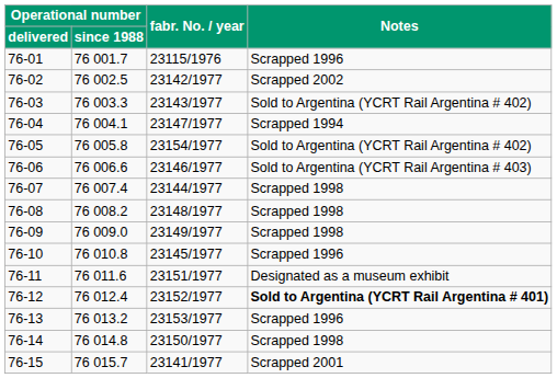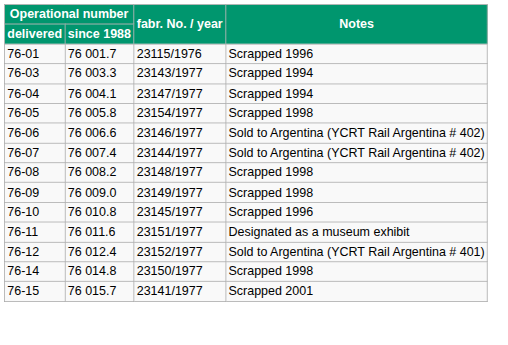 <table class = "wikitable" style = text-align: center>
 <tr>
 <th style = "color:white; background:#00966E" colspan = "2">Operational number</th>
 <th style = "color:white; background:#00966E" rowspan = "2">fabr. No. / year</th>
 <th style = "color:white; background:#00966E" rowspan = "2">Notes</th>
 </tr>
 <tr>
 <th style = "color:white; background:#00966E">delivered</th>
 <th style = "color:white; background:#00966E">since 1988</th>
 </tr>
 <tr>
 <td>76-01</td>
 <td>76 001.7</td>
 <td>23115/1976</td>
 <td>Scrapped 1996</td>
 </tr>
 <tr>
-<td>76-02</td>
-<td>76 002.5</td>
-<td>23142/1977</td>
-<td>Scrapped 2002</td>
-</tr>
-<tr>
 <td>76-03</td>
 <td>76 003.3</td>
 <td>23143/1977</td>
-<td>Sold to Argentina (YCRT Rail Argentina # 402)</td>
+<td>Scrapped 1994</td>
 </tr>
 <tr>
 <td>76-04</td>
 <td>76 004.1</td>
 <td>23147/1977</td>
 <td>Scrapped 1994</td>
 </tr>
 <tr>
 <td>76-05</td>
 <td>76 005.8</td>
 <td>23154/1977</td>
-<td>Sold to Argentina (YCRT Rail Argentina # 402)</td>
+<td>Scrapped 1998</td>
 </tr>
 <tr>
 <td>76-06</td>
 <td>76 006.6</td>
 <td>23146/1977</td>
-<td>Sold to Argentina (YCRT Rail Argentina # 403)</td>
+<td>Sold to Argentina (YCRT Rail Argentina # 402)</td>
 </tr>
 <tr>
 <td>76-07</td>
 <td>76 007.4</td>
 <td>23144/1977</td>
-<td>Scrapped 1998</td>
+<td>Sold to Argentina (YCRT Rail Argentina # 402)</td>
 </tr>
 <tr>
 <td>76-08</td>
 <td>76 008.2</td>
 <td>23148/1977</td>
 <td>Scrapped 1998</td>
 </tr>
 <tr>
 <td>76-09</td>
 <td>76 009.0</td>
 <td>23149/1977</td>
 <td>Scrapped 1998</td>
 </tr>
 <tr>
 <td>76-10</td>
 <td>76 010.8</td>
 <td>23145/1977</td>
 <td>Scrapped 1996</td>
 </tr>
 <tr>
 <td>76-11</td>
 <td>76 011.6</td>
 <td>23151/1977</td>
 <td>Designated as a museum exhibit</td>
 </tr>
 <tr>
 <td>76-12</td>
 <td>76 012.4</td>
 <td>23152/1977</td>
-<td><strong>Sold to Argentina (YCRT Rail Argentina # 401)</strong></td>
-</tr>
-<tr>
-<td>76-13</td>
-<td>76 013.2</td>
-<td>23153/1977</td>
-<td>Scrapped 1996</td>
+<td>Sold to Argentina (YCRT Rail Argentina # 401)</td>
 </tr>
 <tr>
 <td>76-14</td>
 <td>76 014.8</td>
 <td>23150/1977</td>
 <td>Scrapped 1998</td>
 </tr>
 <tr>
 <td>76-15</td>
 <td>76 015.7</td>
 <td>23141/1977</td>
 <td>Scrapped 2001</td>
 </tr>
 </table>
